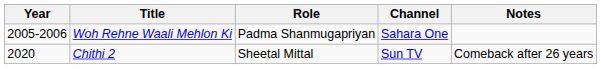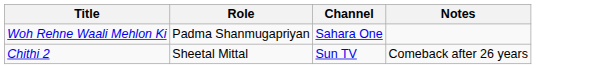 <table class="wikitable sortable">
 <tr>
-<th>Year</th>
 <th>Title</th>
 <th>Role</th>
 <th>Channel</th>
 <th>Notes</th>
 </tr>
 <tr>
-<td>2005-2006</td>
 <td><em><a href='#'>Woh Rehne Waali Mehlon Ki</a></em></td>
 <td>Padma Shanmugapriyan</td>
 <td><a href='#'>Sahara One</a></td>
 <td></td>
 </tr>
 <tr>
-<td>2020</td>
 <td><em><a href='#'>Chithi 2</a></em></td>
 <td>Sheetal Mittal</td>
 <td><a href='#'>Sun TV</a></td>
 <td>Comeback after 26 years</td>
 </tr>
 </table>
